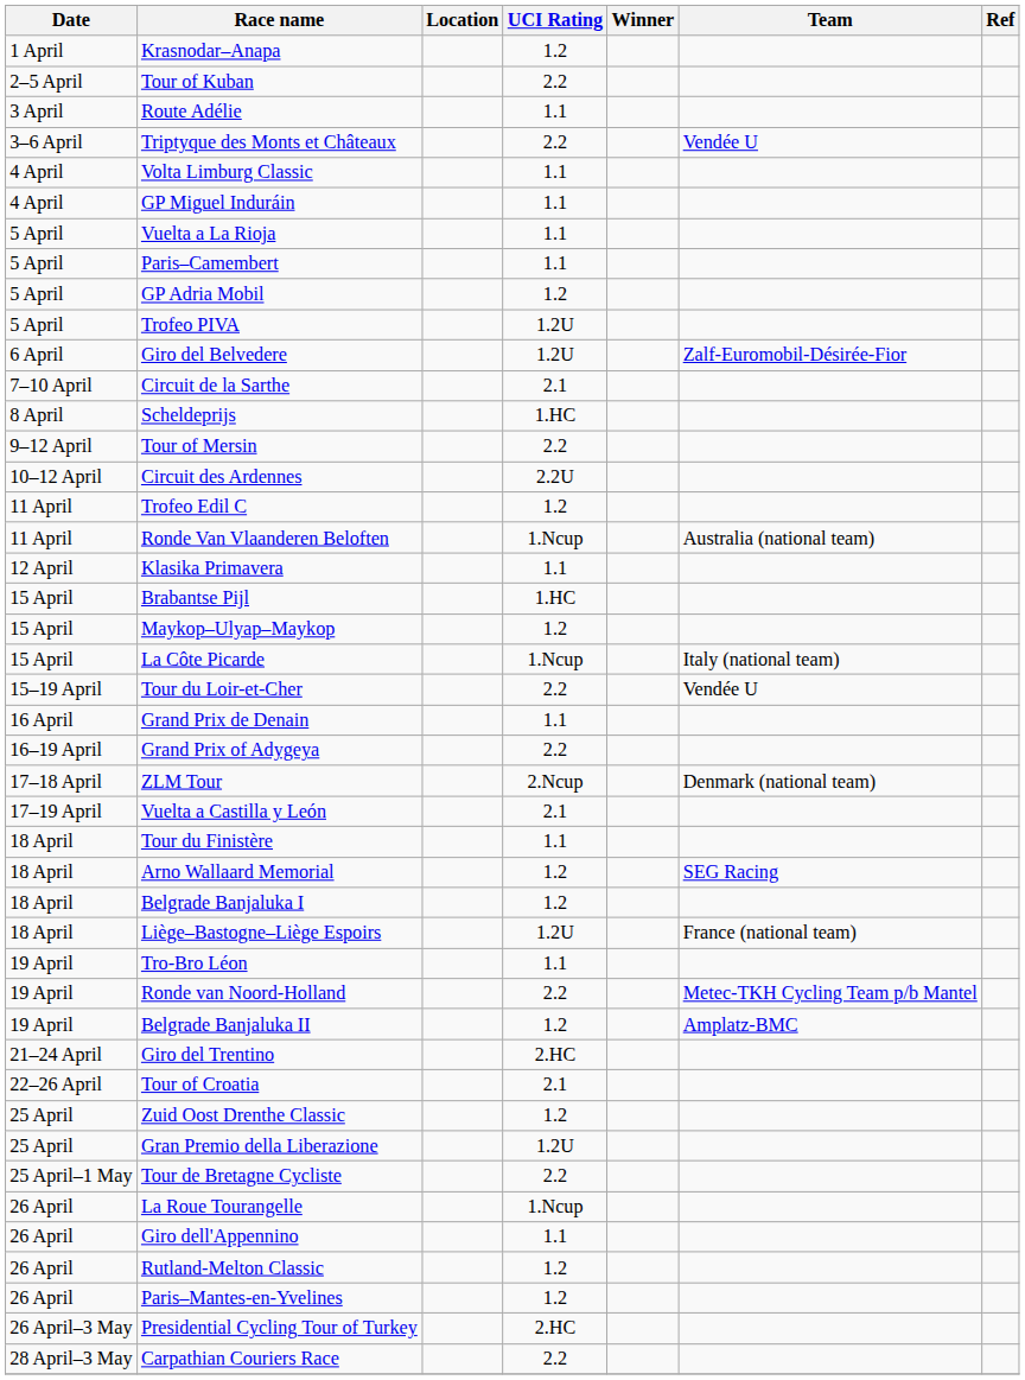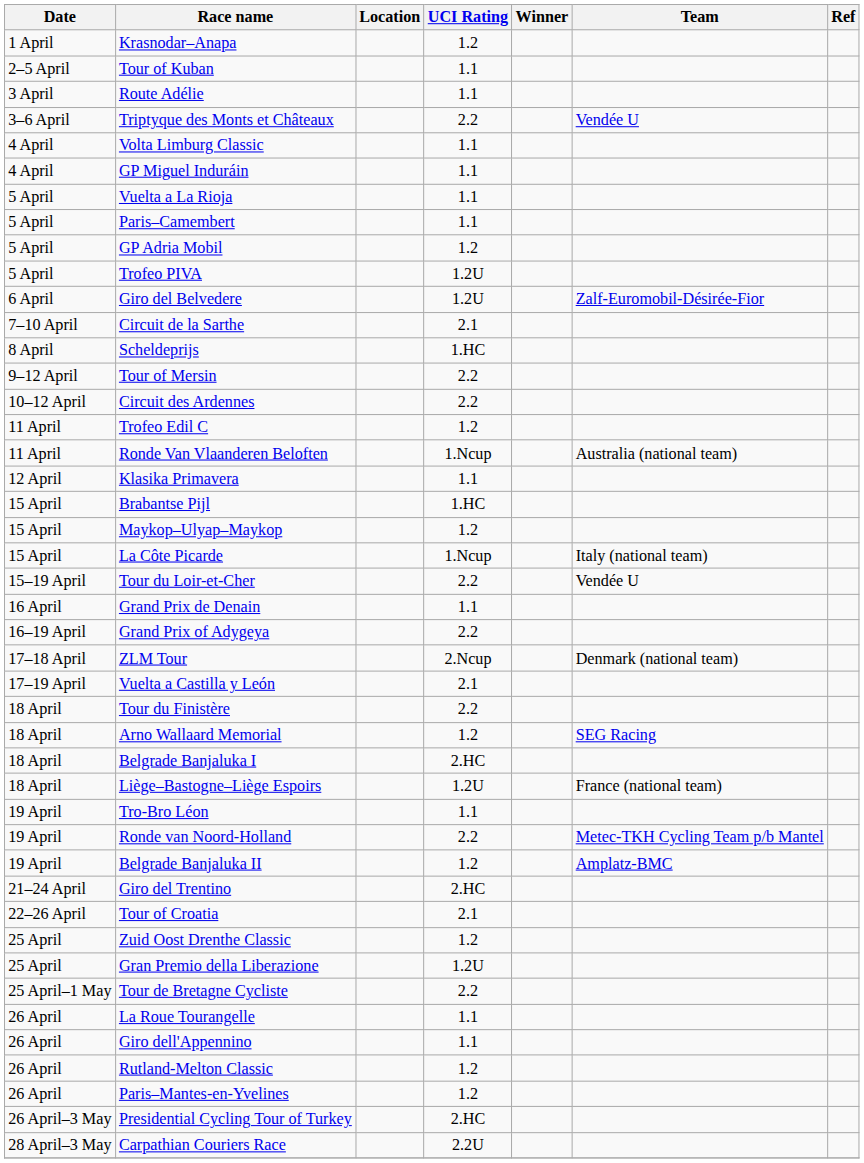 <table class="wikitable sortable">
 <tr>
 <th>Date</th>
 <th>Race name</th>
 <th>Location</th>
 <th><a href='#'>UCI Rating</a></th>
 <th>Winner</th>
 <th>Team</th>
 <th>Ref</th>
 </tr>
 <tr>
 <td>1 April</td>
 <td><a href='#'>Krasnodar–Anapa</a></td>
 <td></td>
 <td align=center>1.2</td>
 <td></td>
 <td></td>
 <td align=center></td>
 </tr>
 <tr>
 <td>2–5 April</td>
 <td><a href='#'>Tour of Kuban</a></td>
 <td></td>
-<td align=center>2.2</td>
+<td align=center>1.1</td>
 <td></td>
 <td></td>
 <td align=center></td>
 </tr>
 <tr>
 <td>3 April</td>
 <td><a href='#'>Route Adélie</a></td>
 <td></td>
 <td align=center>1.1</td>
 <td></td>
 <td></td>
 <td align=center></td>
 </tr>
 <tr>
 <td>3–6 April</td>
 <td><a href='#'>Triptyque des Monts et Châteaux</a></td>
 <td></td>
 <td align=center>2.2</td>
 <td></td>
 <td><a href='#'>Vendée U</a></td>
 <td align=center></td>
 </tr>
 <tr>
 <td>4 April</td>
 <td><a href='#'>Volta Limburg Classic</a></td>
 <td></td>
 <td align=center>1.1</td>
 <td></td>
 <td></td>
 <td align=center></td>
 </tr>
 <tr>
 <td>4 April</td>
 <td><a href='#'>GP Miguel Induráin</a></td>
 <td></td>
 <td align=center>1.1</td>
 <td></td>
 <td></td>
 <td align=center></td>
 </tr>
 <tr>
 <td>5 April</td>
 <td><a href='#'>Vuelta a La Rioja</a></td>
 <td></td>
 <td align=center>1.1</td>
 <td></td>
 <td></td>
 <td align=center></td>
 </tr>
 <tr>
 <td>5 April</td>
 <td><a href='#'>Paris–Camembert</a></td>
 <td></td>
 <td align=center>1.1</td>
 <td></td>
 <td></td>
 <td align=center></td>
 </tr>
 <tr>
 <td>5 April</td>
 <td><a href='#'>GP Adria Mobil</a></td>
 <td></td>
 <td align=center>1.2</td>
 <td></td>
 <td></td>
 <td align=center></td>
 </tr>
 <tr>
 <td>5 April</td>
 <td><a href='#'>Trofeo PIVA</a></td>
 <td></td>
 <td align=center>1.2U</td>
 <td></td>
 <td></td>
 <td align=center></td>
 </tr>
 <tr>
 <td>6 April</td>
 <td><a href='#'>Giro del Belvedere</a></td>
 <td></td>
 <td align=center>1.2U</td>
 <td></td>
 <td><a href='#'>Zalf-Euromobil-Désirée-Fior</a></td>
 <td align=center></td>
 </tr>
 <tr>
 <td>7–10 April</td>
 <td><a href='#'>Circuit de la Sarthe</a></td>
 <td></td>
 <td align=center>2.1</td>
 <td></td>
 <td></td>
 <td align=center></td>
 </tr>
 <tr>
 <td>8 April</td>
 <td><a href='#'>Scheldeprijs</a></td>
 <td></td>
 <td align=center>1.HC</td>
 <td></td>
 <td></td>
 <td align=center></td>
 </tr>
 <tr>
 <td>9–12 April</td>
 <td><a href='#'>Tour of Mersin</a></td>
 <td></td>
 <td align=center>2.2</td>
 <td></td>
 <td></td>
 <td align=center></td>
 </tr>
 <tr>
 <td>10–12 April</td>
 <td><a href='#'>Circuit des Ardennes</a></td>
 <td></td>
-<td align=center>2.2U</td>
+<td align=center>2.2</td>
 <td></td>
 <td></td>
 <td align=center></td>
 </tr>
 <tr>
 <td>11 April</td>
 <td><a href='#'>Trofeo Edil C</a></td>
 <td></td>
 <td align=center>1.2</td>
 <td></td>
 <td></td>
 <td align=center></td>
 </tr>
 <tr>
 <td>11 April</td>
 <td><a href='#'>Ronde Van Vlaanderen Beloften</a></td>
 <td></td>
 <td align=center>1.Ncup</td>
 <td></td>
 <td>Australia (national team)</td>
 <td align=center></td>
 </tr>
 <tr>
 <td>12 April</td>
 <td><a href='#'>Klasika Primavera</a></td>
 <td></td>
 <td align=center>1.1</td>
 <td></td>
 <td></td>
 <td align=center></td>
 </tr>
 <tr>
 <td>15 April</td>
 <td><a href='#'>Brabantse Pijl</a></td>
 <td></td>
 <td align=center>1.HC</td>
 <td></td>
 <td></td>
 <td align=center></td>
 </tr>
 <tr>
 <td>15 April</td>
 <td><a href='#'>Maykop–Ulyap–Maykop</a></td>
 <td></td>
 <td align=center>1.2</td>
 <td></td>
 <td></td>
 <td align=center></td>
 </tr>
 <tr>
 <td>15 April</td>
 <td><a href='#'>La Côte Picarde</a></td>
 <td></td>
 <td align=center>1.Ncup</td>
 <td></td>
 <td>Italy (national team)</td>
 <td align=center></td>
 </tr>
 <tr>
 <td>15–19 April</td>
 <td><a href='#'>Tour du Loir-et-Cher</a></td>
 <td></td>
 <td align=center>2.2</td>
 <td></td>
 <td>Vendée U</td>
 <td align=center></td>
 </tr>
 <tr>
 <td>16 April</td>
 <td><a href='#'>Grand Prix de Denain</a></td>
 <td></td>
 <td align=center>1.1</td>
 <td></td>
 <td></td>
 <td align=center></td>
 </tr>
 <tr>
 <td>16–19 April</td>
 <td><a href='#'>Grand Prix of Adygeya</a></td>
 <td></td>
 <td align=center>2.2</td>
 <td></td>
 <td></td>
 <td align=center></td>
 </tr>
 <tr>
 <td>17–18 April</td>
 <td><a href='#'>ZLM Tour</a></td>
 <td></td>
 <td align=center>2.Ncup</td>
 <td></td>
 <td>Denmark (national team)</td>
 <td align=center></td>
 </tr>
 <tr>
 <td>17–19 April</td>
 <td><a href='#'>Vuelta a Castilla y León</a></td>
 <td></td>
 <td align=center>2.1</td>
 <td></td>
 <td></td>
 <td align=center></td>
 </tr>
 <tr>
 <td>18 April</td>
 <td><a href='#'>Tour du Finistère</a></td>
 <td></td>
-<td align=center>1.1</td>
+<td align=center>2.2</td>
 <td></td>
 <td></td>
 <td align=center></td>
 </tr>
 <tr>
 <td>18 April</td>
 <td><a href='#'>Arno Wallaard Memorial</a></td>
 <td></td>
 <td align=center>1.2</td>
 <td></td>
 <td><a href='#'>SEG Racing</a></td>
 <td align=center></td>
 </tr>
 <tr>
 <td>18 April</td>
 <td><a href='#'>Belgrade Banjaluka I</a></td>
 <td></td>
-<td align=center>1.2</td>
+<td align=center>2.HC</td>
 <td></td>
 <td></td>
 <td align=center></td>
 </tr>
 <tr>
 <td>18 April</td>
 <td><a href='#'>Liège–Bastogne–Liège Espoirs</a></td>
 <td></td>
 <td align=center>1.2U</td>
 <td></td>
 <td>France (national team)</td>
 <td align=center></td>
 </tr>
 <tr>
 <td>19 April</td>
 <td><a href='#'>Tro-Bro Léon</a></td>
 <td></td>
 <td align=center>1.1</td>
 <td></td>
 <td></td>
 <td align=center></td>
 </tr>
 <tr>
 <td>19 April</td>
 <td><a href='#'>Ronde van Noord-Holland</a></td>
 <td></td>
 <td align=center>2.2</td>
 <td></td>
 <td><a href='#'>Metec-TKH Cycling Team p/b Mantel</a></td>
 <td align=center></td>
 </tr>
 <tr>
 <td>19 April</td>
 <td><a href='#'>Belgrade Banjaluka II</a></td>
 <td></td>
 <td align=center>1.2</td>
 <td></td>
 <td><a href='#'>Amplatz-BMC</a></td>
 <td align=center></td>
 </tr>
 <tr>
 <td>21–24 April</td>
 <td><a href='#'>Giro del Trentino</a></td>
 <td></td>
 <td align=center>2.HC</td>
 <td></td>
 <td></td>
 <td align=center></td>
 </tr>
 <tr>
 <td>22–26 April</td>
 <td><a href='#'>Tour of Croatia</a></td>
 <td></td>
 <td align=center>2.1</td>
 <td></td>
 <td></td>
 <td align=center></td>
 </tr>
 <tr>
 <td>25 April</td>
 <td><a href='#'>Zuid Oost Drenthe Classic</a></td>
 <td></td>
 <td align=center>1.2</td>
 <td></td>
 <td></td>
 <td align=center></td>
 </tr>
 <tr>
 <td>25 April</td>
 <td><a href='#'>Gran Premio della Liberazione</a></td>
 <td></td>
 <td align=center>1.2U</td>
 <td></td>
 <td></td>
 <td align=center></td>
 </tr>
 <tr>
 <td>25 April–1 May</td>
 <td><a href='#'>Tour de Bretagne Cycliste</a></td>
 <td></td>
 <td align=center>2.2</td>
 <td></td>
 <td></td>
 <td align=center></td>
 </tr>
 <tr>
 <td>26 April</td>
 <td><a href='#'>La Roue Tourangelle</a></td>
 <td></td>
-<td align=center>1.Ncup</td>
+<td align=center>1.1</td>
 <td></td>
 <td></td>
 <td align=center></td>
 </tr>
 <tr>
 <td>26 April</td>
 <td><a href='#'>Giro dell'Appennino</a></td>
 <td></td>
 <td align=center>1.1</td>
 <td></td>
 <td></td>
 <td align=center></td>
 </tr>
 <tr>
 <td>26 April</td>
 <td><a href='#'>Rutland-Melton Classic</a></td>
 <td></td>
 <td align=center>1.2</td>
 <td></td>
 <td></td>
 <td align=center></td>
 </tr>
 <tr>
 <td>26 April</td>
 <td><a href='#'>Paris–Mantes-en-Yvelines</a></td>
 <td></td>
 <td align=center>1.2</td>
 <td></td>
 <td></td>
 <td align=center></td>
 </tr>
 <tr>
 <td>26 April–3 May</td>
 <td><a href='#'>Presidential Cycling Tour of Turkey</a></td>
 <td></td>
 <td align=center>2.HC</td>
 <td></td>
 <td></td>
 <td align=center></td>
 </tr>
 <tr>
 <td>28 April–3 May</td>
 <td><a href='#'>Carpathian Couriers Race</a></td>
 <td></td>
-<td align=center>2.2</td>
+<td align=center>2.2U</td>
 <td></td>
 <td></td>
 <td align=center></td>
 </tr>
 <tr>
 </tr>
 </table>
